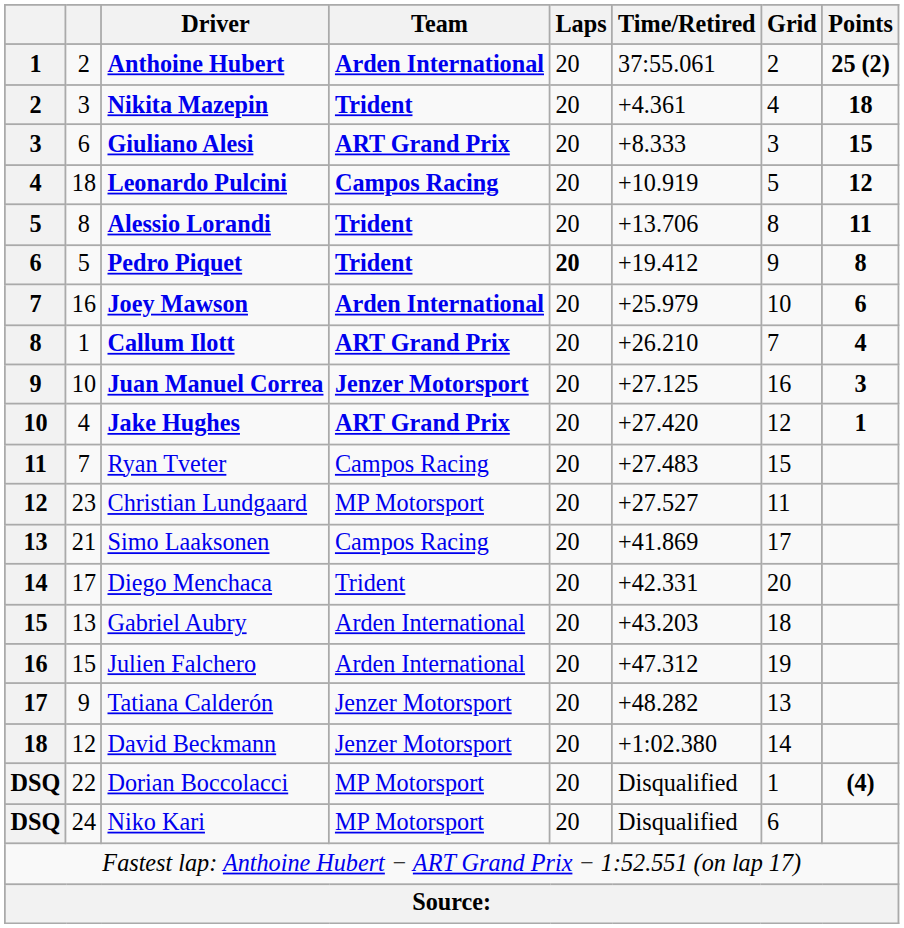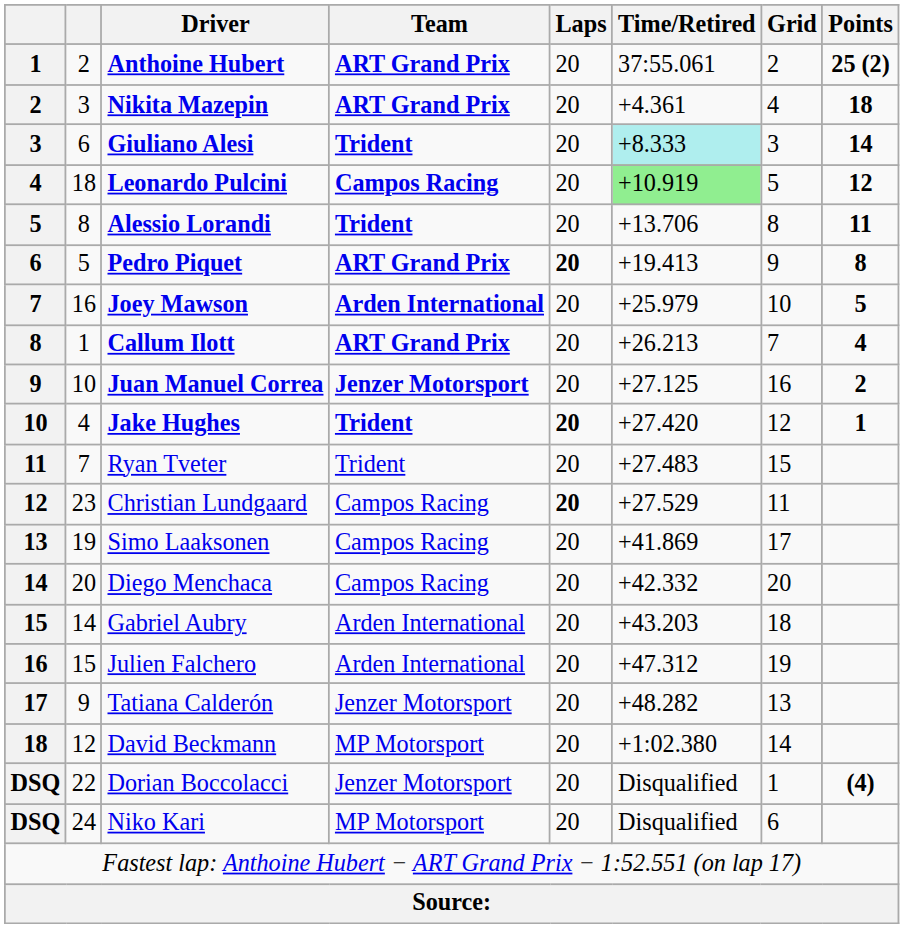 <table class="wikitable" style="font-size: 85%;">
 <tr>
 <th></th>
 <th></th>
 <th>Driver</th>
 <th>Team</th>
 <th>Laps</th>
 <th>Time/Retired</th>
 <th>Grid</th>
 <th>Points</th>
 </tr>
 <tr>
 <th>1</th>
 <td align="center">2</td>
 <td><strong> <a href='#'>Anthoine Hubert</a></strong></td>
-<td><strong><a href='#'>Arden International</a></strong></td>
+<td><strong><a href='#'>ART Grand Prix</a></strong></td>
 <td>20</td>
 <td>37:55.061</td>
 <td>2</td>
 <td align="center"><strong>25 (2)</strong></td>
 </tr>
 <tr>
 <th>2</th>
 <td align="center">3</td>
 <td><strong> <a href='#'>Nikita Mazepin</a></strong></td>
-<td><a href='#'><strong>Trident</strong></a></td>
+<td><strong><a href='#'>ART Grand Prix</a></strong></td>
 <td>20</td>
 <td>+4.361</td>
 <td>4</td>
 <td align="center"><strong>18</strong></td>
 </tr>
 <tr>
 <th>3</th>
 <td align="center">6</td>
 <td><strong> <a href='#'>Giuliano Alesi</a></strong></td>
-<td><strong><a href='#'>ART Grand Prix</a></strong></td>
+<td><a href='#'><strong>Trident</strong></a></td>
 <td>20</td>
-<td>+8.333</td>
+<td style="background: paleturquoise;">+8.333</td>
 <td>3</td>
-<td align="center"><strong>15</strong></td>
+<td align="center"><strong>14</strong></td>
 </tr>
 <tr>
 <th>4</th>
 <td align="center">18</td>
 <td><strong> <a href='#'>Leonardo Pulcini</a></strong></td>
 <td><strong><a href='#'>Campos Racing</a></strong></td>
 <td>20</td>
-<td>+10.919</td>
+<td style="background: lightgreen;">+10.919</td>
 <td>5</td>
 <td align="center"><strong>12</strong></td>
 </tr>
 <tr>
 <th>5</th>
 <td align="center">8</td>
 <td><strong> <a href='#'>Alessio Lorandi</a></strong></td>
 <td><a href='#'><strong>Trident</strong></a></td>
 <td>20</td>
 <td>+13.706</td>
 <td>8</td>
 <td align="center"><strong>11</strong></td>
 </tr>
 <tr>
 <th>6</th>
 <td align="center">5</td>
 <td><strong> <a href='#'>Pedro Piquet</a></strong></td>
-<td><a href='#'><strong>Trident</strong></a></td>
+<td><strong><a href='#'>ART Grand Prix</a></strong></td>
 <td><strong>20</strong></td>
-<td>+19.412</td>
+<td>+19.413</td>
 <td>9</td>
 <td align="center"><strong>8</strong></td>
 </tr>
 <tr>
 <th>7</th>
 <td align="center">16</td>
 <td><strong> <a href='#'>Joey Mawson</a></strong></td>
 <td><strong><a href='#'>Arden International</a></strong></td>
 <td>20</td>
 <td>+25.979</td>
 <td>10</td>
-<td align="center"><strong>6</strong></td>
+<td align="center"><strong>5</strong></td>
 </tr>
 <tr>
 <th>8</th>
 <td align="center">1</td>
 <td><strong> <a href='#'>Callum Ilott</a></strong></td>
 <td><strong><a href='#'>ART Grand Prix</a></strong></td>
 <td>20</td>
-<td>+26.210</td>
+<td>+26.213</td>
 <td>7</td>
 <td align="center"><strong>4</strong></td>
 </tr>
 <tr>
 <th>9</th>
 <td align="center">10</td>
 <td><strong> <a href='#'>Juan Manuel Correa</a></strong></td>
 <td><strong><a href='#'>Jenzer Motorsport</a></strong></td>
 <td>20</td>
 <td>+27.125</td>
 <td>16</td>
-<td align="center"><strong>3</strong></td>
+<td align="center"><strong>2</strong></td>
 </tr>
 <tr>
 <th>10</th>
 <td align="center">4</td>
 <td><strong> <a href='#'>Jake Hughes</a></strong></td>
-<td><strong><a href='#'>ART Grand Prix</a></strong></td>
-<td>20</td>
+<td><a href='#'><strong>Trident</strong></a></td>
+<td><strong>20</strong></td>
 <td>+27.420</td>
 <td>12</td>
 <td align="center"><strong>1</strong></td>
 </tr>
 <tr>
 <th>11</th>
 <td align="center">7</td>
 <td> <a href='#'>Ryan Tveter</a></td>
-<td><a href='#'>Campos Racing</a></td>
+<td><a href='#'>Trident</a></td>
 <td>20</td>
 <td>+27.483</td>
 <td>15</td>
 <td align="center"></td>
 </tr>
 <tr>
 <th>12</th>
 <td align="center">23</td>
 <td> <a href='#'>Christian Lundgaard</a></td>
-<td><a href='#'>MP Motorsport</a></td>
-<td>20</td>
-<td>+27.527</td>
+<td><a href='#'>Campos Racing</a></td>
+<td><strong>20</strong></td>
+<td>+27.529</td>
 <td>11</td>
 <td align="center"></td>
 </tr>
 <tr>
 <th>13</th>
-<td align="center">21</td>
+<td align="center">19</td>
 <td> <a href='#'>Simo Laaksonen</a></td>
 <td><a href='#'>Campos Racing</a></td>
 <td>20</td>
 <td>+41.869</td>
 <td>17</td>
 <td align="center"></td>
 </tr>
 <tr>
 <th>14</th>
-<td align="center">17</td>
+<td align="center">20</td>
 <td> <a href='#'>Diego Menchaca</a></td>
-<td><a href='#'>Trident</a></td>
+<td><a href='#'>Campos Racing</a></td>
 <td>20</td>
-<td>+42.331</td>
+<td>+42.332</td>
 <td>20</td>
 <td align="center"></td>
 </tr>
 <tr>
 <th>15</th>
-<td align="center">13</td>
+<td align="center">14</td>
 <td> <a href='#'>Gabriel Aubry</a></td>
 <td><a href='#'>Arden International</a></td>
 <td>20</td>
 <td>+43.203</td>
 <td>18</td>
 <td align="center"></td>
 </tr>
 <tr>
 <th>16</th>
 <td align="center">15</td>
 <td> <a href='#'>Julien Falchero</a></td>
 <td><a href='#'>Arden International</a></td>
 <td>20</td>
 <td>+47.312</td>
 <td>19</td>
 <td align="center"></td>
 </tr>
 <tr>
 <th>17</th>
 <td align="center">9</td>
 <td> <a href='#'>Tatiana Calderón</a></td>
 <td><a href='#'>Jenzer Motorsport</a></td>
 <td>20</td>
 <td>+48.282</td>
 <td>13</td>
 <td align="center"></td>
 </tr>
 <tr>
 <th>18</th>
 <td align="center">12</td>
 <td> <a href='#'>David Beckmann</a></td>
-<td><a href='#'>Jenzer Motorsport</a></td>
+<td><a href='#'>MP Motorsport</a></td>
 <td>20</td>
 <td>+1:02.380</td>
 <td>14</td>
 <td align="center"></td>
 </tr>
 <tr>
 <th>DSQ</th>
 <td align="center">22</td>
 <td> <a href='#'>Dorian Boccolacci</a></td>
-<td><a href='#'>MP Motorsport</a></td>
+<td><a href='#'>Jenzer Motorsport</a></td>
 <td>20</td>
 <td>Disqualified</td>
 <td>1</td>
 <td align="center"><strong>(4)</strong></td>
 </tr>
 <tr>
 <th>DSQ</th>
 <td align="center">24</td>
 <td> <a href='#'>Niko Kari</a></td>
 <td><a href='#'>MP Motorsport</a></td>
 <td>20</td>
 <td>Disqualified</td>
 <td>6</td>
 <td align="center"></td>
 </tr>
 <tr>
 <td colspan="8" align="center"><em>Fastest lap: <a href='#'>Anthoine Hubert</a> − <a href='#'>ART Grand Prix</a> − 1:52.551 (on lap 17)</em></td>
 </tr>
 <tr>
 <th colspan="8">Source:</th>
 </tr>
 </table>
